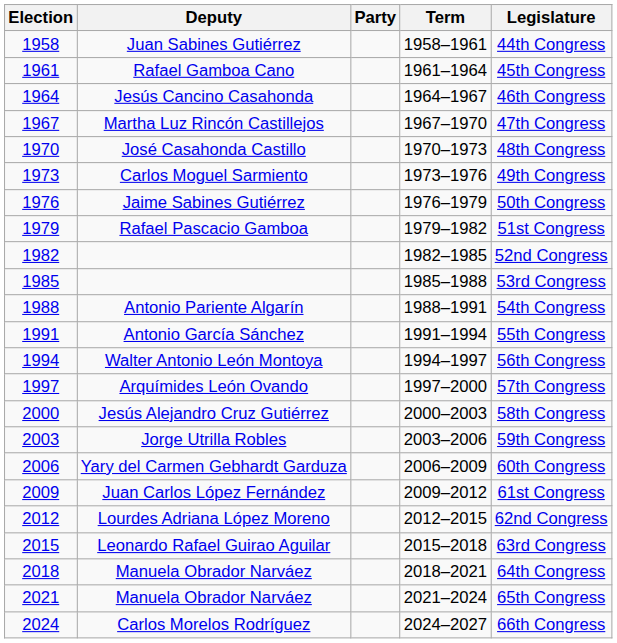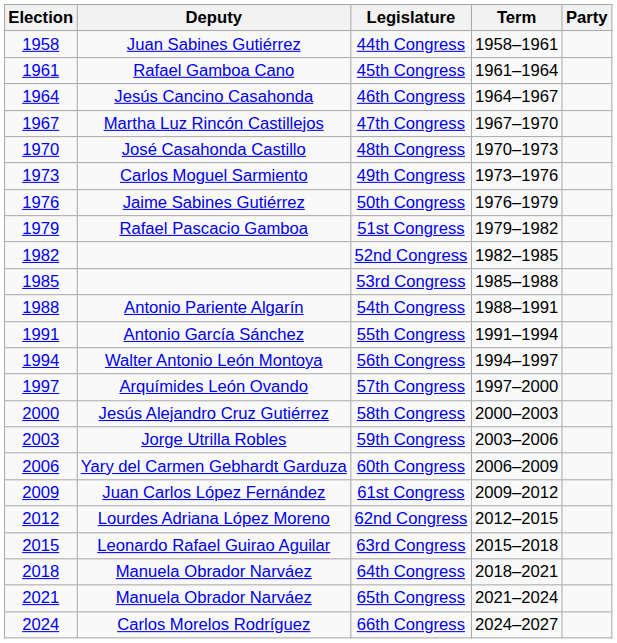 <table class="wikitable sortable" style="text-align: center">
 <tr>
 <th>Election</th>
 <th class="unsortable">Deputy</th>
+<th class="unsortable">Legislature</th>
+<th class="unsortable">Term</th>
 <th class="unsortable">Party</th>
-<th class="unsortable">Term</th>
-<th class="unsortable">Legislature</th>
 </tr>
 <tr>
 <td><a href='#'>1958</a></td>
 <td><a href='#'>Juan Sabines Gutiérrez</a></td>
+<td><a href='#'>44th Congress</a></td>
+<td>1958–1961</td>
 <td></td>
-<td>1958–1961</td>
-<td><a href='#'>44th Congress</a></td>
 </tr>
 <tr>
 <td><a href='#'>1961</a></td>
 <td><a href='#'>Rafael Gamboa Cano</a></td>
+<td><a href='#'>45th Congress</a></td>
+<td>1961–1964</td>
 <td></td>
-<td>1961–1964</td>
-<td><a href='#'>45th Congress</a></td>
 </tr>
 <tr>
 <td><a href='#'>1964</a></td>
 <td><a href='#'>Jesús Cancino Casahonda</a></td>
+<td><a href='#'>46th Congress</a></td>
+<td>1964–1967</td>
 <td></td>
-<td>1964–1967</td>
-<td><a href='#'>46th Congress</a></td>
 </tr>
 <tr>
 <td><a href='#'>1967</a></td>
 <td><a href='#'>Martha Luz Rincón Castillejos</a></td>
+<td><a href='#'>47th Congress</a></td>
+<td>1967–1970</td>
 <td></td>
-<td>1967–1970</td>
-<td><a href='#'>47th Congress</a></td>
 </tr>
 <tr>
 <td><a href='#'>1970</a></td>
 <td><a href='#'>José Casahonda Castillo</a></td>
+<td><a href='#'>48th Congress</a></td>
+<td>1970–1973</td>
 <td></td>
-<td>1970–1973</td>
-<td><a href='#'>48th Congress</a></td>
 </tr>
 <tr>
 <td><a href='#'>1973</a></td>
 <td><a href='#'>Carlos Moguel Sarmiento</a></td>
+<td><a href='#'>49th Congress</a></td>
+<td>1973–1976</td>
 <td></td>
-<td>1973–1976</td>
-<td><a href='#'>49th Congress</a></td>
 </tr>
 <tr>
 <td><a href='#'>1976</a></td>
 <td><a href='#'>Jaime Sabines Gutiérrez</a></td>
+<td><a href='#'>50th Congress</a></td>
+<td>1976–1979</td>
 <td></td>
-<td>1976–1979</td>
-<td><a href='#'>50th Congress</a></td>
 </tr>
 <tr>
 <td><a href='#'>1979</a></td>
 <td><a href='#'>Rafael Pascacio Gamboa</a></td>
+<td><a href='#'>51st Congress</a></td>
+<td>1979–1982</td>
 <td></td>
-<td>1979–1982</td>
-<td><a href='#'>51st Congress</a></td>
 </tr>
 <tr>
 <td><a href='#'>1982</a></td>
 <td></td>
+<td><a href='#'>52nd Congress</a></td>
+<td>1982–1985</td>
 <td></td>
-<td>1982–1985</td>
-<td><a href='#'>52nd Congress</a></td>
 </tr>
 <tr>
 <td><a href='#'>1985</a></td>
 <td></td>
+<td><a href='#'>53rd Congress</a></td>
+<td>1985–1988</td>
 <td></td>
-<td>1985–1988</td>
-<td><a href='#'>53rd Congress</a></td>
 </tr>
 <tr>
 <td><a href='#'>1988</a></td>
 <td><a href='#'>Antonio Pariente Algarín</a></td>
+<td><a href='#'>54th Congress</a></td>
+<td>1988–1991</td>
 <td></td>
-<td>1988–1991</td>
-<td><a href='#'>54th Congress</a></td>
 </tr>
 <tr>
 <td><a href='#'>1991</a></td>
 <td><a href='#'>Antonio García Sánchez</a></td>
+<td><a href='#'>55th Congress</a></td>
+<td>1991–1994</td>
 <td></td>
-<td>1991–1994</td>
-<td><a href='#'>55th Congress</a></td>
 </tr>
 <tr>
 <td><a href='#'>1994</a></td>
 <td><a href='#'>Walter Antonio León Montoya</a></td>
+<td><a href='#'>56th Congress</a></td>
+<td>1994–1997</td>
 <td></td>
-<td>1994–1997</td>
-<td><a href='#'>56th Congress</a></td>
 </tr>
 <tr>
 <td><a href='#'>1997</a></td>
 <td><a href='#'>Arquímides León Ovando</a></td>
+<td><a href='#'>57th Congress</a></td>
+<td>1997–2000</td>
 <td></td>
-<td>1997–2000</td>
-<td><a href='#'>57th Congress</a></td>
 </tr>
 <tr>
 <td><a href='#'>2000</a></td>
 <td><a href='#'>Jesús Alejandro Cruz Gutiérrez</a></td>
+<td><a href='#'>58th Congress</a></td>
+<td>2000–2003</td>
 <td></td>
-<td>2000–2003</td>
-<td><a href='#'>58th Congress</a></td>
 </tr>
 <tr>
 <td><a href='#'>2003</a></td>
 <td><a href='#'>Jorge Utrilla Robles</a></td>
+<td><a href='#'>59th Congress</a></td>
+<td>2003–2006</td>
 <td></td>
-<td>2003–2006</td>
-<td><a href='#'>59th Congress</a></td>
 </tr>
 <tr>
 <td><a href='#'>2006</a></td>
 <td><a href='#'>Yary del Carmen Gebhardt Garduza</a></td>
+<td><a href='#'>60th Congress</a></td>
+<td>2006–2009</td>
 <td></td>
-<td>2006–2009</td>
-<td><a href='#'>60th Congress</a></td>
 </tr>
 <tr>
 <td><a href='#'>2009</a></td>
 <td><a href='#'>Juan Carlos López Fernández</a></td>
+<td><a href='#'>61st Congress</a></td>
+<td>2009–2012</td>
 <td></td>
-<td>2009–2012</td>
-<td><a href='#'>61st Congress</a></td>
 </tr>
 <tr>
 <td><a href='#'>2012</a></td>
 <td><a href='#'>Lourdes Adriana López Moreno</a></td>
+<td><a href='#'>62nd Congress</a></td>
+<td>2012–2015</td>
 <td></td>
-<td>2012–2015</td>
-<td><a href='#'>62nd Congress</a></td>
 </tr>
 <tr>
 <td><a href='#'>2015</a></td>
 <td><a href='#'>Leonardo Rafael Guirao Aguilar</a></td>
+<td><a href='#'>63rd Congress</a></td>
+<td>2015–2018</td>
 <td></td>
-<td>2015–2018</td>
-<td><a href='#'>63rd Congress</a></td>
 </tr>
 <tr>
 <td><a href='#'>2018</a></td>
 <td><a href='#'>Manuela Obrador Narváez</a></td>
+<td><a href='#'>64th Congress</a></td>
+<td>2018–2021</td>
 <td></td>
-<td>2018–2021</td>
-<td><a href='#'>64th Congress</a></td>
 </tr>
 <tr>
 <td><a href='#'>2021</a></td>
 <td><a href='#'>Manuela Obrador Narváez</a></td>
+<td><a href='#'>65th Congress</a></td>
+<td>2021–2024</td>
 <td></td>
-<td>2021–2024</td>
-<td><a href='#'>65th Congress</a></td>
 </tr>
 <tr>
 <td><a href='#'>2024</a></td>
 <td><a href='#'>Carlos Morelos Rodríguez</a></td>
+<td><a href='#'>66th Congress</a></td>
+<td>2024–2027</td>
 <td></td>
-<td>2024–2027</td>
-<td><a href='#'>66th Congress</a></td>
 </tr>
 </table>
